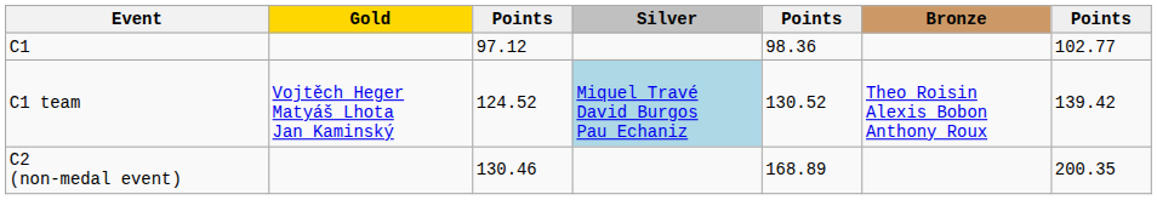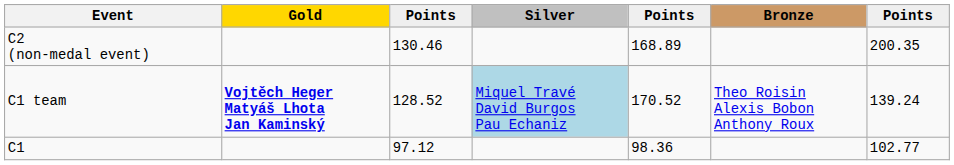 <table class="wikitable" width=100%>
 <tr>
 <th>Event</th>
 <td align=center bgcolor="gold"><strong>Gold</strong></td>
 <td align=center bgcolor="EFEFEF"><strong>Points</strong></td>
 <td align=center bgcolor="silver"><strong>Silver</strong></td>
 <td align=center bgcolor="EFEFEF"><strong>Points</strong></td>
 <td align=center bgcolor="CC9966"><strong>Bronze</strong></td>
 <td align=center bgcolor="EFEFEF"><strong>Points</strong></td>
 </tr>
 <tr>
+<td>C2<br>(non-medal event)</td>
+<td></td>
+<td>130.46</td>
+<td></td>
+<td>168.89</td>
+<td></td>
+<td>200.35</td>
+</tr>
+<tr>
+<td>C1 team</td>
+<td><strong><br><a href='#'>Vojtěch Heger</a><br><a href='#'>Matyáš Lhota</a><br><a href='#'>Jan Kaminský</a></strong></td>
+<td>128.52</td>
+<td style="background: lightblue;"><br><a href='#'>Miquel Travé</a><br><a href='#'>David Burgos</a><br><a href='#'>Pau Echaniz</a></td>
+<td>170.52</td>
+<td><br><a href='#'>Theo Roisin</a><br><a href='#'>Alexis Bobon</a><br><a href='#'>Anthony Roux</a></td>
+<td>139.24</td>
+</tr>
+<tr>
 <td>C1</td>
 <td></td>
 <td>97.12</td>
 <td></td>
 <td>98.36</td>
 <td></td>
 <td>102.77</td>
 </tr>
-<tr>
-<td>C1 team</td>
-<td><br><a href='#'>Vojtěch Heger</a><br><a href='#'>Matyáš Lhota</a><br><a href='#'>Jan Kaminský</a></td>
-<td>124.52</td>
-<td style="background: lightblue;"><br><a href='#'>Miquel Travé</a><br><a href='#'>David Burgos</a><br><a href='#'>Pau Echaniz</a></td>
-<td>130.52</td>
-<td><br><a href='#'>Theo Roisin</a><br><a href='#'>Alexis Bobon</a><br><a href='#'>Anthony Roux</a></td>
-<td>139.42</td>
-</tr>
-<tr>
-<td>C2<br>(non-medal event)</td>
-<td></td>
-<td>130.46</td>
-<td></td>
-<td>168.89</td>
-<td></td>
-<td>200.35</td>
-</tr>
 </table>
